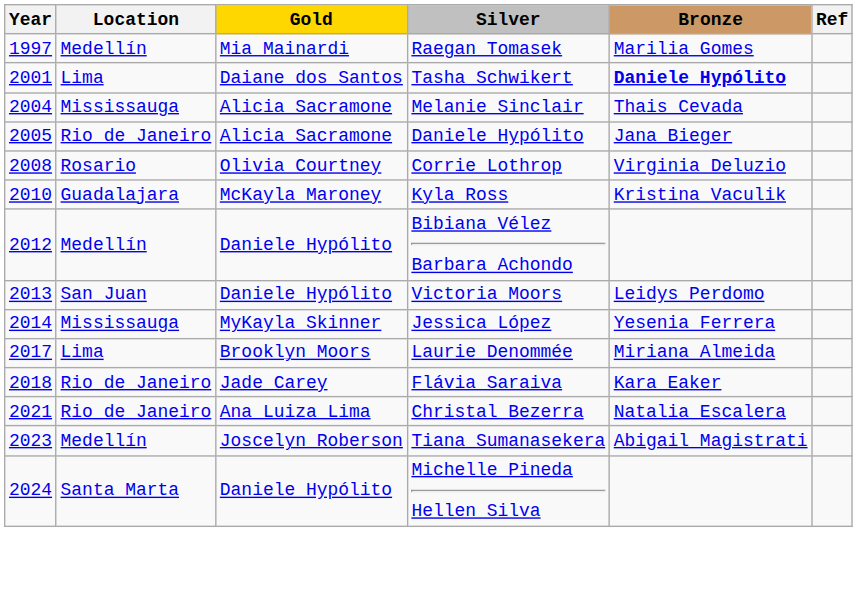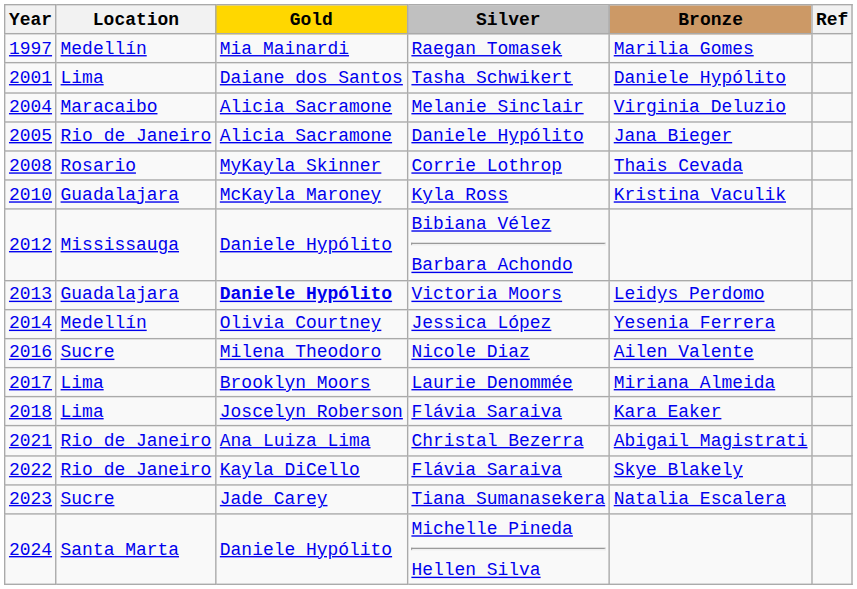 <table class="wikitable">
 <tr>
 <th>Year</th>
 <th>Location</th>
 <th style="background-color:gold;">Gold</th>
 <th style="background-color:silver;">Silver</th>
 <th style="background-color:#cc9966;">Bronze</th>
 <th>Ref</th>
 </tr>
 <tr>
 <td><a href='#'>1997</a></td>
 <td> <a href='#'>Medellín</a></td>
 <td> <a href='#'>Mia Mainardi</a></td>
 <td> <a href='#'>Raegan Tomasek</a></td>
 <td> <a href='#'>Marilia Gomes</a></td>
 <td></td>
 </tr>
 <tr>
 <td><a href='#'>2001</a></td>
 <td> <a href='#'>Lima</a></td>
 <td> <a href='#'>Daiane dos Santos</a></td>
 <td> <a href='#'>Tasha Schwikert</a></td>
-<td><strong> <a href='#'>Daniele Hypólito</a></strong></td>
+<td> <a href='#'>Daniele Hypólito</a></td>
 <td></td>
 </tr>
 <tr>
 <td><a href='#'>2004</a></td>
-<td> <a href='#'>Mississauga</a></td>
+<td> <a href='#'>Maracaibo</a></td>
 <td> <a href='#'>Alicia Sacramone</a></td>
 <td> <a href='#'>Melanie Sinclair</a></td>
-<td> <a href='#'>Thais Cevada</a></td>
+<td> <a href='#'>Virginia Deluzio</a></td>
 </tr>
 <tr>
 <td><a href='#'>2005</a></td>
 <td> <a href='#'>Rio de Janeiro</a></td>
 <td> <a href='#'>Alicia Sacramone</a></td>
 <td> <a href='#'>Daniele Hypólito</a></td>
 <td> <a href='#'>Jana Bieger</a></td>
 <td></td>
 </tr>
 <tr>
 <td><a href='#'>2008</a></td>
 <td> <a href='#'>Rosario</a></td>
-<td> <a href='#'>Olivia Courtney</a></td>
+<td> <a href='#'>MyKayla Skinner</a></td>
 <td> <a href='#'>Corrie Lothrop</a></td>
-<td> <a href='#'>Virginia Deluzio</a></td>
+<td> <a href='#'>Thais Cevada</a></td>
 <td></td>
 </tr>
 <tr>
 <td><a href='#'>2010</a></td>
 <td> <a href='#'>Guadalajara</a></td>
 <td> <a href='#'>McKayla Maroney</a></td>
 <td> <a href='#'>Kyla Ross</a></td>
 <td> <a href='#'>Kristina Vaculik</a></td>
 <td></td>
 </tr>
 <tr>
 <td><a href='#'>2012</a></td>
-<td> <a href='#'>Medellín</a></td>
+<td> <a href='#'>Mississauga</a></td>
 <td> <a href='#'>Daniele Hypólito</a></td>
 <td> <a href='#'>Bibiana Vélez</a><hr> <a href='#'>Barbara Achondo</a></td>
 <td></td>
 <td></td>
 </tr>
 <tr>
 <td><a href='#'>2013</a></td>
-<td> <a href='#'>San Juan</a></td>
-<td> <a href='#'>Daniele Hypólito</a></td>
+<td> <a href='#'>Guadalajara</a></td>
+<td><strong> <a href='#'>Daniele Hypólito</a></strong></td>
 <td> <a href='#'>Victoria Moors</a></td>
 <td> <a href='#'>Leidys Perdomo</a></td>
 <td></td>
 </tr>
 <tr>
 <td><a href='#'>2014</a></td>
-<td> <a href='#'>Mississauga</a></td>
-<td> <a href='#'>MyKayla Skinner</a></td>
+<td> <a href='#'>Medellín</a></td>
+<td> <a href='#'>Olivia Courtney</a></td>
 <td> <a href='#'>Jessica López</a></td>
 <td> <a href='#'>Yesenia Ferrera</a></td>
+<td></td>
+</tr>
+<tr>
+<td><a href='#'>2016</a></td>
+<td> <a href='#'>Sucre</a></td>
+<td> <a href='#'>Milena Theodoro</a></td>
+<td> <a href='#'>Nicole Diaz</a></td>
+<td> <a href='#'>Ailen Valente</a></td>
 <td></td>
 </tr>
 <tr>
 <td><a href='#'>2017</a></td>
 <td> <a href='#'>Lima</a></td>
 <td> <a href='#'>Brooklyn Moors</a></td>
 <td> <a href='#'>Laurie Denommée</a></td>
 <td> <a href='#'>Miriana Almeida</a></td>
 <td></td>
 </tr>
 <tr>
 <td><a href='#'>2018</a></td>
-<td> <a href='#'>Rio de Janeiro</a></td>
-<td> <a href='#'>Jade Carey</a></td>
+<td> <a href='#'>Lima</a></td>
+<td> <a href='#'>Joscelyn Roberson</a></td>
 <td> <a href='#'>Flávia Saraiva</a></td>
 <td> <a href='#'>Kara Eaker</a></td>
 <td></td>
 </tr>
 <tr>
 <td><a href='#'>2021</a></td>
 <td> <a href='#'>Rio de Janeiro</a></td>
 <td> <a href='#'>Ana Luiza Lima</a></td>
 <td> <a href='#'>Christal Bezerra</a></td>
-<td> <a href='#'>Natalia Escalera</a></td>
+<td> <a href='#'>Abigail Magistrati</a></td>
+<td></td>
+</tr>
+<tr>
+<td><a href='#'>2022</a></td>
+<td> <a href='#'>Rio de Janeiro</a></td>
+<td> <a href='#'>Kayla DiCello</a></td>
+<td> <a href='#'>Flávia Saraiva</a></td>
+<td> <a href='#'>Skye Blakely</a></td>
 <td></td>
 </tr>
 <tr>
 <td><a href='#'>2023</a></td>
-<td> <a href='#'>Medellín</a></td>
-<td> <a href='#'>Joscelyn Roberson</a></td>
+<td> <a href='#'>Sucre</a></td>
+<td> <a href='#'>Jade Carey</a></td>
 <td> <a href='#'>Tiana Sumanasekera</a></td>
-<td> <a href='#'>Abigail Magistrati</a></td>
+<td> <a href='#'>Natalia Escalera</a></td>
 <td></td>
 </tr>
 <tr>
 <td><a href='#'>2024</a></td>
 <td> <a href='#'>Santa Marta</a></td>
 <td> <a href='#'>Daniele Hypólito</a></td>
 <td> <a href='#'>Michelle Pineda</a><hr> <a href='#'>Hellen Silva</a></td>
 <td></td>
 <td></td>
 </tr>
 </table>
